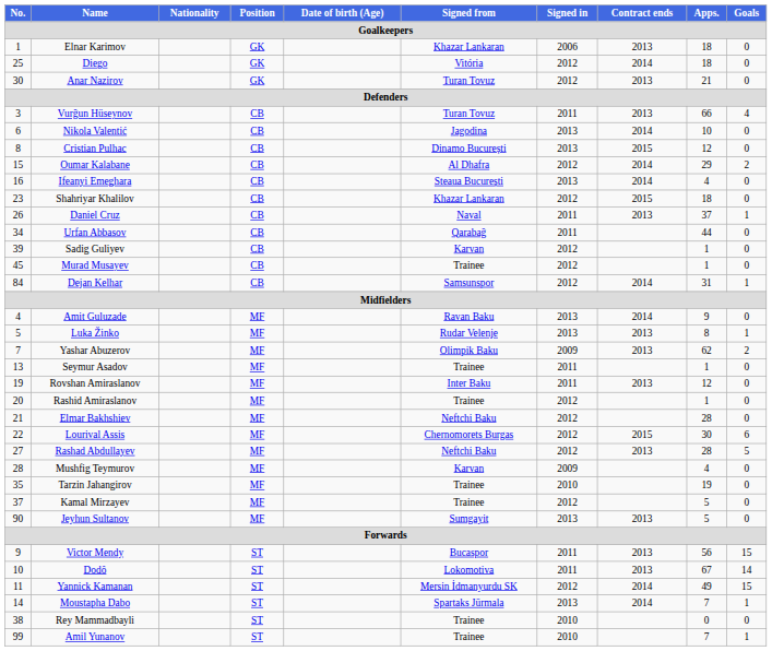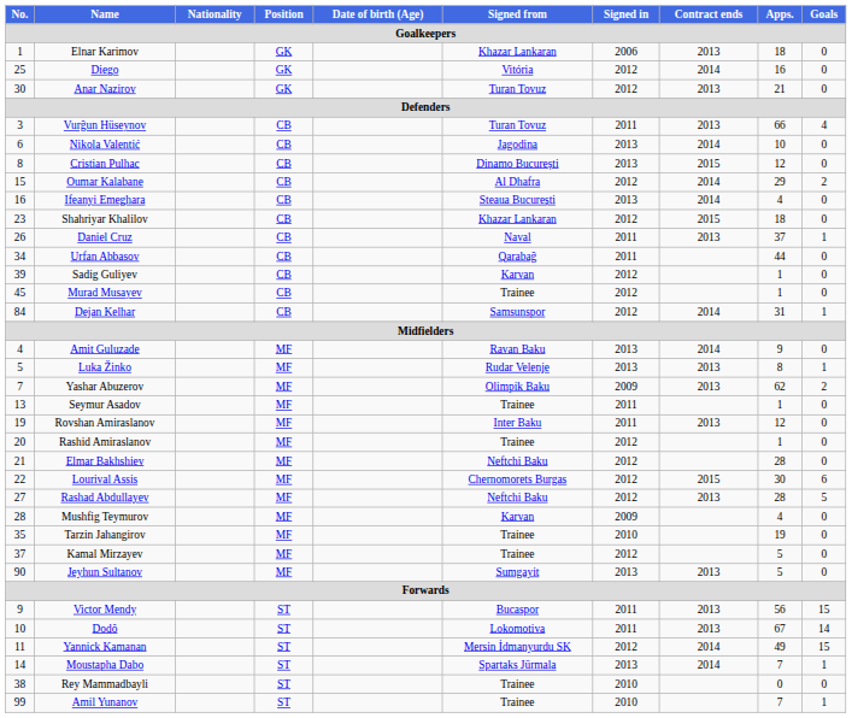 <table class="wikitable"  style="text-align:center; font-size:90%; width:85%;">
 <tr>
 <th style="background:#4169E1; color:white; text-align:center;">No.</th>
 <th style="background:#4169E1; color:white; text-align:center;">Name</th>
 <th style="background:#4169E1; color:white; text-align:center;">Nationality</th>
 <th style="background:#4169E1; color:white; text-align:center;">Position</th>
 <th style="background:#4169E1; color:white; text-align:center;">Date of birth (Age)</th>
 <th style="background:#4169E1; color:white; text-align:center;">Signed from</th>
 <th style="background:#4169E1; color:white; text-align:center;">Signed in</th>
 <th style="background:#4169E1; color:white; text-align:center;">Contract ends</th>
 <th style="background:#4169E1; color:white; text-align:center;">Apps.</th>
 <th style="background:#4169E1; color:white; text-align:center;">Goals</th>
 </tr>
 <tr>
 <th colspan="11"  style="background:#dcdcdc; text-align:center;">Goalkeepers</th>
 </tr>
 <tr>
 <td>1</td>
 <td>Elnar Karimov</td>
 <td></td>
 <td><a href='#'>GK</a></td>
 <td></td>
 <td><a href='#'>Khazar Lankaran</a></td>
 <td>2006</td>
 <td>2013</td>
 <td>18</td>
 <td>0</td>
 </tr>
 <tr>
 <td>25</td>
 <td><a href='#'>Diego</a></td>
 <td></td>
 <td><a href='#'>GK</a></td>
 <td></td>
 <td> <a href='#'>Vitória</a></td>
 <td>2012</td>
 <td>2014</td>
-<td>18</td>
+<td>16</td>
 <td>0</td>
 </tr>
 <tr>
 <td>30</td>
 <td><a href='#'>Anar Nazirov</a></td>
 <td></td>
 <td><a href='#'>GK</a></td>
 <td></td>
 <td><a href='#'>Turan Tovuz</a></td>
 <td>2012</td>
 <td>2013</td>
 <td>21</td>
 <td>0</td>
 </tr>
 <tr>
 <th colspan="11"  style="background:#dcdcdc; text-align:center;">Defenders</th>
 </tr>
 <tr>
 <td>3</td>
 <td><a href='#'>Vurğun Hüseynov</a></td>
 <td></td>
 <td><a href='#'>CB</a></td>
 <td></td>
 <td><a href='#'>Turan Tovuz</a></td>
 <td>2011</td>
 <td>2013</td>
 <td>66</td>
 <td>4</td>
 </tr>
 <tr>
 <td>6</td>
 <td><a href='#'>Nikola Valentić</a></td>
 <td></td>
 <td><a href='#'>CB</a></td>
 <td></td>
 <td> <a href='#'>Jagodina</a></td>
 <td>2013</td>
 <td>2014</td>
 <td>10</td>
 <td>0</td>
 </tr>
 <tr>
 <td>8</td>
 <td><a href='#'>Cristian Pulhac</a></td>
 <td></td>
 <td><a href='#'>CB</a></td>
 <td></td>
 <td> <a href='#'>Dinamo București</a></td>
 <td>2013</td>
 <td>2015</td>
 <td>12</td>
 <td>0</td>
 </tr>
 <tr>
 <td>15</td>
 <td><a href='#'>Oumar Kalabane</a></td>
 <td></td>
 <td><a href='#'>CB</a></td>
 <td></td>
 <td> <a href='#'>Al Dhafra</a></td>
 <td>2012</td>
 <td>2014</td>
 <td>29</td>
 <td>2</td>
 </tr>
 <tr>
 <td>16</td>
 <td><a href='#'>Ifeanyi Emeghara</a></td>
 <td></td>
 <td><a href='#'>CB</a></td>
 <td></td>
 <td> <a href='#'>Steaua București</a></td>
 <td>2013</td>
 <td>2014</td>
 <td>4</td>
 <td>0</td>
 </tr>
 <tr>
 <td>23</td>
 <td>Shahriyar Khalilov</td>
 <td></td>
 <td><a href='#'>CB</a></td>
 <td></td>
 <td><a href='#'>Khazar Lankaran</a></td>
 <td>2012</td>
 <td>2015</td>
 <td>18</td>
 <td>0</td>
 </tr>
 <tr>
 <td>26</td>
 <td><a href='#'>Daniel Cruz</a></td>
 <td></td>
 <td><a href='#'>CB</a></td>
 <td></td>
 <td> <a href='#'>Naval</a></td>
 <td>2011</td>
 <td>2013</td>
 <td>37</td>
 <td>1</td>
 </tr>
 <tr>
 <td>34</td>
 <td><a href='#'>Urfan Abbasov</a></td>
 <td></td>
 <td><a href='#'>CB</a></td>
 <td></td>
 <td><a href='#'>Qarabağ</a></td>
 <td>2011</td>
 <td></td>
 <td>44</td>
 <td>0</td>
 </tr>
 <tr>
 <td>39</td>
 <td>Sadig Guliyev</td>
 <td></td>
 <td><a href='#'>CB</a></td>
 <td></td>
 <td><a href='#'>Karvan</a></td>
 <td>2012</td>
 <td></td>
 <td>1</td>
 <td>0</td>
 </tr>
 <tr>
 <td>45</td>
 <td><a href='#'>Murad Musayev</a></td>
 <td></td>
 <td><a href='#'>CB</a></td>
 <td></td>
 <td>Trainee</td>
 <td>2012</td>
 <td></td>
 <td>1</td>
 <td>0</td>
 </tr>
 <tr>
 <td>84</td>
 <td><a href='#'>Dejan Kelhar</a></td>
 <td></td>
 <td><a href='#'>CB</a></td>
 <td></td>
 <td> <a href='#'>Samsunspor</a></td>
 <td>2012</td>
 <td>2014</td>
 <td>31</td>
 <td>1</td>
 </tr>
 <tr>
 <th colspan="11"  style="background:#dcdcdc; text-align:center;">Midfielders</th>
 </tr>
 <tr>
 <td>4</td>
 <td><a href='#'>Amit Guluzade</a></td>
 <td></td>
 <td><a href='#'>MF</a></td>
 <td></td>
 <td><a href='#'>Ravan Baku</a></td>
 <td>2013</td>
 <td>2014</td>
 <td>9</td>
 <td>0</td>
 </tr>
 <tr>
 <td>5</td>
 <td><a href='#'>Luka Žinko</a></td>
 <td></td>
 <td><a href='#'>MF</a></td>
 <td></td>
 <td> <a href='#'>Rudar Velenje</a></td>
 <td>2013</td>
 <td>2013</td>
 <td>8</td>
 <td>1</td>
 </tr>
 <tr>
 <td>7</td>
 <td>Yashar Abuzerov</td>
 <td></td>
 <td><a href='#'>MF</a></td>
 <td></td>
 <td><a href='#'>Olimpik Baku</a></td>
 <td>2009</td>
 <td>2013</td>
 <td>62</td>
 <td>2</td>
 </tr>
 <tr>
 <td>13</td>
 <td>Seymur Asadov</td>
 <td></td>
 <td><a href='#'>MF</a></td>
 <td></td>
 <td>Trainee</td>
 <td>2011</td>
 <td></td>
 <td>1</td>
 <td>0</td>
 </tr>
 <tr>
 <td>19</td>
 <td>Rovshan Amiraslanov</td>
 <td></td>
 <td><a href='#'>MF</a></td>
 <td></td>
 <td><a href='#'>Inter Baku</a></td>
 <td>2011</td>
 <td>2013</td>
 <td>12</td>
 <td>0</td>
 </tr>
 <tr>
 <td>20</td>
 <td>Rashid Amiraslanov</td>
 <td></td>
 <td><a href='#'>MF</a></td>
 <td></td>
 <td>Trainee</td>
 <td>2012</td>
 <td></td>
 <td>1</td>
 <td>0</td>
 </tr>
 <tr>
 <td>21</td>
 <td><a href='#'>Elmar Bakhshiev</a></td>
 <td></td>
 <td><a href='#'>MF</a></td>
 <td></td>
 <td><a href='#'>Neftchi Baku</a></td>
 <td>2012</td>
 <td></td>
 <td>28</td>
 <td>0</td>
 </tr>
 <tr>
 <td>22</td>
 <td><a href='#'>Lourival Assis</a></td>
 <td></td>
 <td><a href='#'>MF</a></td>
 <td></td>
 <td> <a href='#'>Chernomorets Burgas</a></td>
 <td>2012</td>
 <td>2015</td>
 <td>30</td>
 <td>6</td>
 </tr>
 <tr>
 <td>27</td>
 <td><a href='#'>Rashad Abdullayev</a></td>
 <td></td>
 <td><a href='#'>MF</a></td>
 <td></td>
 <td><a href='#'>Neftchi Baku</a></td>
 <td>2012</td>
 <td>2013</td>
 <td>28</td>
 <td>5</td>
 </tr>
 <tr>
 <td>28</td>
 <td>Mushfig Teymurov</td>
 <td></td>
 <td><a href='#'>MF</a></td>
 <td></td>
 <td><a href='#'>Karvan</a></td>
 <td>2009</td>
 <td></td>
 <td>4</td>
 <td>0</td>
 </tr>
 <tr>
 <td>35</td>
 <td>Tarzin Jahangirov</td>
 <td></td>
 <td><a href='#'>MF</a></td>
 <td></td>
 <td>Trainee</td>
 <td>2010</td>
 <td></td>
 <td>19</td>
 <td>0</td>
 </tr>
 <tr>
 <td>37</td>
 <td>Kamal Mirzayev</td>
 <td></td>
 <td><a href='#'>MF</a></td>
 <td></td>
 <td>Trainee</td>
 <td>2012</td>
 <td></td>
 <td>5</td>
 <td>0</td>
 </tr>
 <tr>
 <td>90</td>
 <td><a href='#'>Jeyhun Sultanov</a></td>
 <td></td>
 <td><a href='#'>MF</a></td>
 <td></td>
 <td><a href='#'>Sumgayit</a></td>
 <td>2013</td>
 <td>2013</td>
 <td>5</td>
 <td>0</td>
 </tr>
 <tr>
 <th colspan="11"  style="background:#dcdcdc; text-align:center;">Forwards</th>
 </tr>
 <tr>
 <td>9</td>
 <td><a href='#'>Victor Mendy</a></td>
 <td></td>
 <td><a href='#'>ST</a></td>
 <td></td>
 <td> <a href='#'>Bucaspor</a></td>
 <td>2011</td>
 <td>2013</td>
 <td>56</td>
 <td>15</td>
 </tr>
 <tr>
 <td>10</td>
 <td><a href='#'>Dodô</a></td>
 <td></td>
 <td><a href='#'>ST</a></td>
 <td></td>
 <td> <a href='#'>Lokomotiva</a></td>
 <td>2011</td>
 <td>2013</td>
 <td>67</td>
 <td>14</td>
 </tr>
 <tr>
 <td>11</td>
 <td><a href='#'>Yannick Kamanan</a></td>
 <td></td>
 <td><a href='#'>ST</a></td>
 <td></td>
 <td> <a href='#'>Mersin İdmanyurdu SK</a></td>
 <td>2012</td>
 <td>2014</td>
 <td>49</td>
 <td>15</td>
 </tr>
 <tr>
 <td>14</td>
 <td><a href='#'>Moustapha Dabo</a></td>
 <td></td>
 <td><a href='#'>ST</a></td>
 <td></td>
 <td> <a href='#'>Spartaks Jūrmala</a></td>
 <td>2013</td>
 <td>2014</td>
 <td>7</td>
 <td>1</td>
 </tr>
 <tr>
 <td>38</td>
 <td>Rey Mammadbayli</td>
 <td></td>
 <td><a href='#'>ST</a></td>
 <td></td>
 <td>Trainee</td>
 <td>2010</td>
 <td></td>
 <td>0</td>
 <td>0</td>
 </tr>
 <tr>
 <td>99</td>
 <td><a href='#'>Amil Yunanov</a></td>
 <td></td>
 <td><a href='#'>ST</a></td>
 <td></td>
 <td>Trainee</td>
 <td>2010</td>
 <td></td>
 <td>7</td>
 <td>1</td>
 </tr>
 </table>
